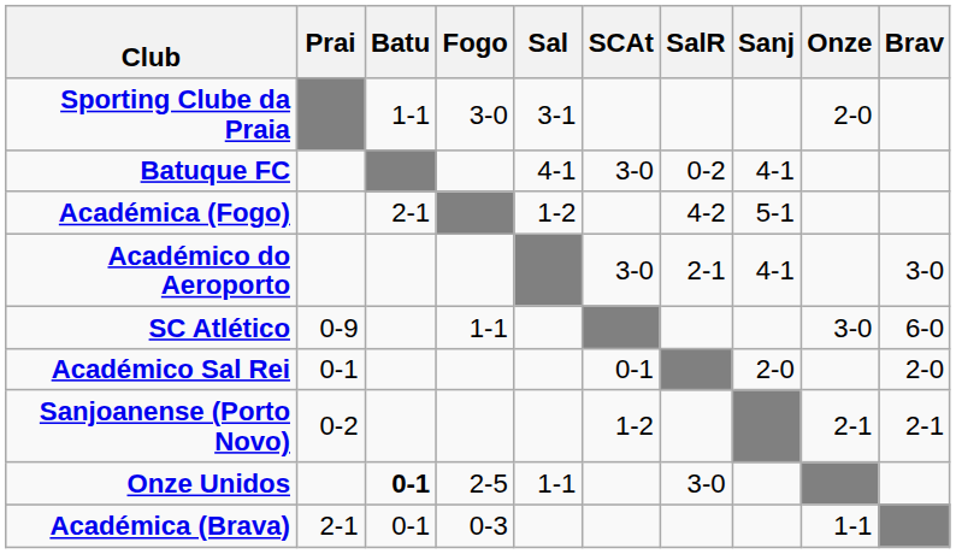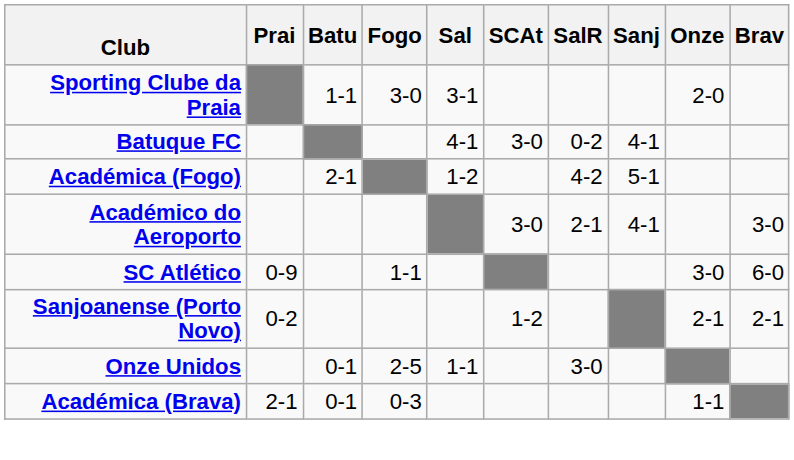 <table cellspacing="0" cellpadding="3" style="background-color: #f9f9f9; font-size: 90%; text-align: right" class="wikitable">
 <tr>
 <th width=150><br>Club</th>
 <th width=30><strong>Prai</strong></th>
 <th width=30><strong>Batu</strong></th>
 <th width=30><strong>Fogo</strong></th>
 <th width=30><strong>Sal</strong></th>
 <th width=30><strong>SCAt</strong></th>
 <th width=30><strong>SalR</strong></th>
 <th width=30><strong>Sanj</strong></th>
 <th width=30><strong>Onze</strong></th>
 <th width=30><strong>Brav</strong></th>
 </tr>
 <tr>
 <td align=right><strong><a href='#'>Sporting Clube da Praia</a></strong></td>
 <td bgcolor="#808080"></td>
 <td>1-1</td>
 <td>3-0</td>
 <td>3-1</td>
 <td></td>
 <td></td>
 <td></td>
 <td>2-0</td>
 <td></td>
 </tr>
 <tr>
 <td align=right><strong><a href='#'>Batuque FC</a></strong></td>
 <td></td>
 <td bgcolor="#808080"></td>
 <td></td>
 <td>4-1</td>
 <td>3-0</td>
 <td>0-2</td>
 <td>4-1</td>
 <td></td>
 <td></td>
 </tr>
 <tr>
 <td align=right><strong><a href='#'>Académica (Fogo)</a></strong></td>
 <td></td>
 <td>2-1</td>
 <td bgcolor="#808080"></td>
 <td>1-2</td>
 <td></td>
 <td>4-2</td>
 <td>5-1</td>
 <td></td>
 <td></td>
 </tr>
 <tr>
 <td align=right><strong><a href='#'>Académico do Aeroporto</a></strong></td>
 <td></td>
 <td></td>
 <td></td>
 <td bgcolor="#808080"></td>
 <td>3-0</td>
 <td>2-1</td>
 <td>4-1</td>
 <td></td>
 <td>3-0</td>
 </tr>
 <tr>
 <td align=right><strong><a href='#'>SC Atlético</a></strong></td>
 <td>0-9</td>
 <td></td>
 <td>1-1</td>
 <td></td>
 <td bgcolor="#808080"></td>
 <td></td>
 <td></td>
 <td>3-0</td>
 <td>6-0</td>
 </tr>
 <tr>
-<td align=right><strong><a href='#'>Académico Sal Rei</a></strong></td>
-<td>0-1</td>
-<td></td>
-<td></td>
-<td></td>
-<td>0-1</td>
-<td bgcolor="#808080"></td>
-<td>2-0</td>
-<td></td>
-<td>2-0</td>
-</tr>
-<tr>
 <td align=right><strong><a href='#'>Sanjoanense (Porto Novo)</a></strong></td>
 <td>0-2</td>
 <td></td>
 <td></td>
 <td></td>
 <td>1-2</td>
 <td></td>
 <td bgcolor="#808080"></td>
 <td>2-1</td>
 <td>2-1</td>
 </tr>
 <tr>
 <td align=right><strong><a href='#'>Onze Unidos</a></strong></td>
 <td></td>
-<td><strong>0-1</strong></td>
+<td>0-1</td>
 <td>2-5</td>
 <td>1-1</td>
 <td></td>
 <td>3-0</td>
 <td></td>
 <td bgcolor="#808080"></td>
 <td></td>
 </tr>
 <tr>
 <td align=right><strong><a href='#'>Académica (Brava)</a></strong></td>
 <td>2-1</td>
 <td>0-1</td>
 <td>0-3</td>
 <td></td>
 <td></td>
 <td></td>
 <td></td>
 <td>1-1</td>
 <td bgcolor="#808080"></td>
 </tr>
 </table>
